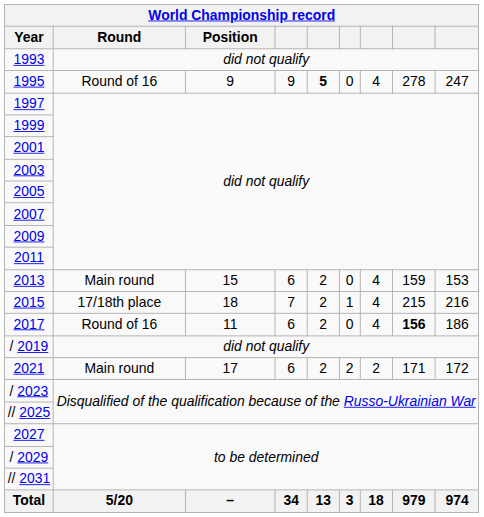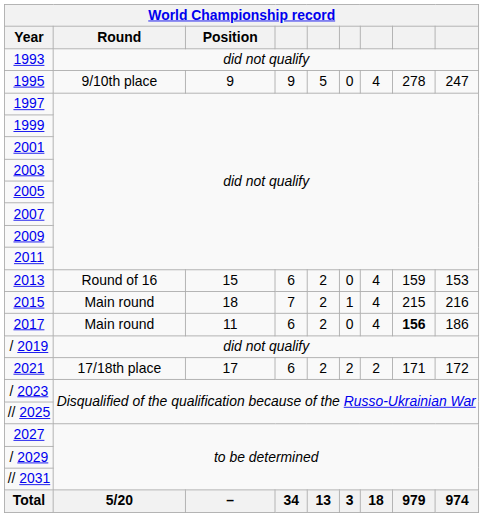 <table class="wikitable" style="text-align: center;">
 <tr>
 <th colspan=9><a href='#'>World Championship record</a></th>
 </tr>
 <tr>
 <th>Year</th>
 <th>Round</th>
 <th>Position</th>
 <th></th>
 <th></th>
 <th></th>
 <th></th>
 <th></th>
 <th></th>
 </tr>
 <tr>
 <td> <a href='#'>1993</a></td>
 <td colspan="8"><em>did not qualify</em></td>
 </tr>
 <tr>
 <td> <a href='#'>1995</a></td>
-<td>Round of 16</td>
+<td>9/10th place</td>
 <td>9</td>
 <td>9</td>
-<td><strong>5</strong></td>
+<td>5</td>
 <td>0</td>
 <td>4</td>
 <td>278</td>
 <td>247</td>
 </tr>
 <tr>
 <td> <a href='#'>1997</a></td>
 <td colspan="8" rowspan="8"><em>did not qualify</em></td>
 </tr>
 <tr>
 <td> <a href='#'>1999</a></td>
 </tr>
 <tr>
 <td> <a href='#'>2001</a></td>
 </tr>
 <tr>
 <td> <a href='#'>2003</a></td>
 </tr>
 <tr>
 <td> <a href='#'>2005</a></td>
 </tr>
 <tr>
 <td> <a href='#'>2007</a></td>
 </tr>
 <tr>
 <td> <a href='#'>2009</a></td>
 </tr>
 <tr>
 <td> <a href='#'>2011</a></td>
 </tr>
 <tr>
 <td> <a href='#'>2013</a></td>
-<td>Main round</td>
+<td>Round of 16</td>
 <td>15</td>
 <td>6</td>
 <td>2</td>
 <td>0</td>
 <td>4</td>
 <td>159</td>
 <td>153</td>
 </tr>
 <tr>
 <td> <a href='#'>2015</a></td>
-<td>17/18th place</td>
+<td>Main round</td>
 <td>18</td>
 <td>7</td>
 <td>2</td>
 <td>1</td>
 <td>4</td>
 <td>215</td>
 <td>216</td>
 </tr>
 <tr>
 <td> <a href='#'>2017</a></td>
-<td>Round of 16</td>
+<td>Main round</td>
 <td>11</td>
 <td>6</td>
 <td>2</td>
 <td>0</td>
 <td>4</td>
 <td><strong>156</strong></td>
 <td>186</td>
 </tr>
 <tr>
 <td>/ <a href='#'>2019</a></td>
 <td colspan="8"><em>did not qualify</em></td>
 </tr>
 <tr>
 <td> <a href='#'>2021</a></td>
-<td>Main round</td>
+<td>17/18th place</td>
 <td>17</td>
 <td>6</td>
 <td>2</td>
 <td>2</td>
 <td>2</td>
 <td>171</td>
 <td>172</td>
 </tr>
 <tr>
 <td>/ <a href='#'>2023</a></td>
 <td colspan="8" rowspan="2"><em>Disqualified of the qualification because of the <a href='#'>Russo-Ukrainian War</a></em></td>
 </tr>
 <tr>
 <td>// <a href='#'>2025</a></td>
 </tr>
 <tr>
 <td> <a href='#'>2027</a></td>
 <td colspan=8 rowspan=3><em>to be determined</em></td>
 </tr>
 <tr>
 <td>/ <a href='#'>2029</a></td>
 </tr>
 <tr>
 <td>// <a href='#'>2031</a></td>
 </tr>
 <tr>
 <th>Total</th>
 <th>5/20</th>
 <th>–</th>
 <th>34</th>
 <th>13</th>
 <th>3</th>
 <th>18</th>
 <th>979</th>
 <th>974</th>
 </tr>
 </table>
